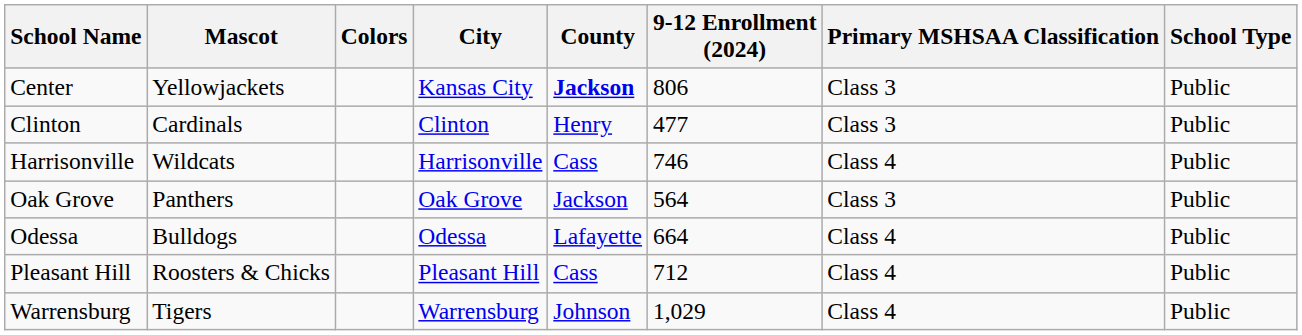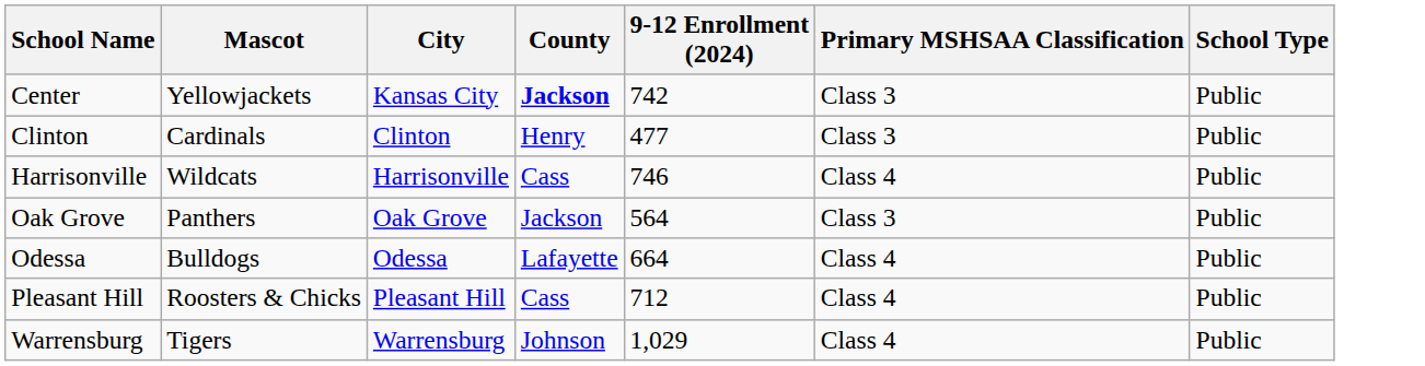 <table class="wikitable">
 <tr>
 <th>School Name</th>
 <th>Mascot</th>
-<th>Colors</th>
 <th>City</th>
 <th>County</th>
 <th>9-12 Enrollment<br>(2024)</th>
 <th>Primary MSHSAA Classification</th>
 <th>School Type</th>
 </tr>
 <tr>
 <td>Center</td>
 <td>Yellowjackets</td>
-<td></td>
 <td><a href='#'>Kansas City</a></td>
 <td><strong><a href='#'>Jackson</a></strong></td>
-<td>806</td>
+<td>742</td>
 <td>Class 3</td>
 <td>Public</td>
 </tr>
 <tr>
 <td>Clinton</td>
 <td>Cardinals</td>
-<td></td>
 <td><a href='#'>Clinton</a></td>
 <td><a href='#'>Henry</a></td>
 <td>477</td>
 <td>Class 3</td>
 <td>Public</td>
 </tr>
 <tr>
 <td>Harrisonville</td>
 <td>Wildcats</td>
-<td></td>
 <td><a href='#'>Harrisonville</a></td>
 <td><a href='#'>Cass</a></td>
 <td>746</td>
 <td>Class 4</td>
 <td>Public</td>
 </tr>
 <tr>
 <td>Oak Grove</td>
 <td>Panthers</td>
-<td></td>
 <td><a href='#'>Oak Grove</a></td>
 <td><a href='#'>Jackson</a></td>
 <td>564</td>
 <td>Class 3</td>
 <td>Public</td>
 </tr>
 <tr>
 <td>Odessa</td>
 <td>Bulldogs</td>
-<td></td>
 <td><a href='#'>Odessa</a></td>
 <td><a href='#'>Lafayette</a></td>
 <td>664</td>
 <td>Class 4</td>
 <td>Public</td>
 </tr>
 <tr>
 <td>Pleasant Hill</td>
 <td>Roosters & Chicks</td>
-<td></td>
 <td><a href='#'>Pleasant Hill</a></td>
 <td><a href='#'>Cass</a></td>
 <td>712</td>
 <td>Class 4</td>
 <td>Public</td>
 </tr>
 <tr>
 <td>Warrensburg</td>
 <td>Tigers</td>
-<td></td>
 <td><a href='#'>Warrensburg</a></td>
 <td><a href='#'>Johnson</a></td>
 <td>1,029</td>
 <td>Class 4</td>
 <td>Public</td>
 </tr>
 </table>
